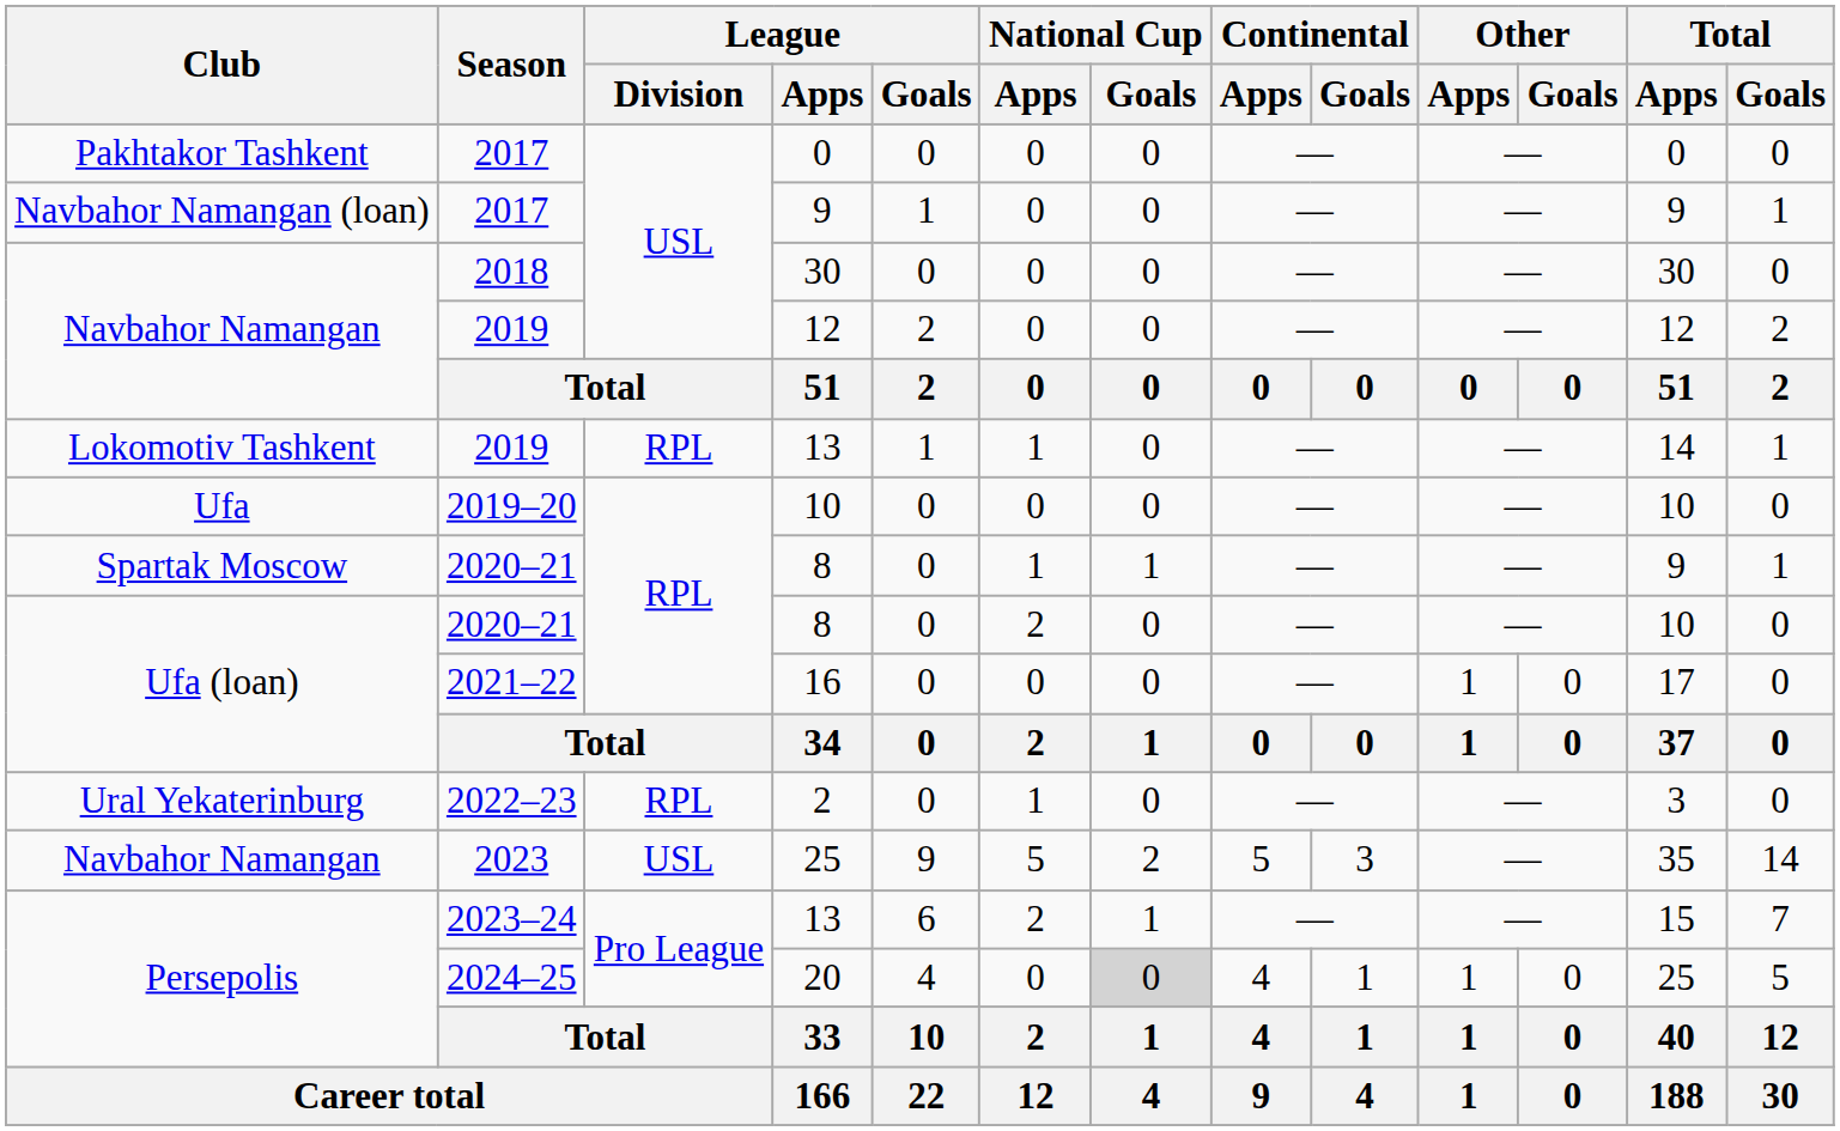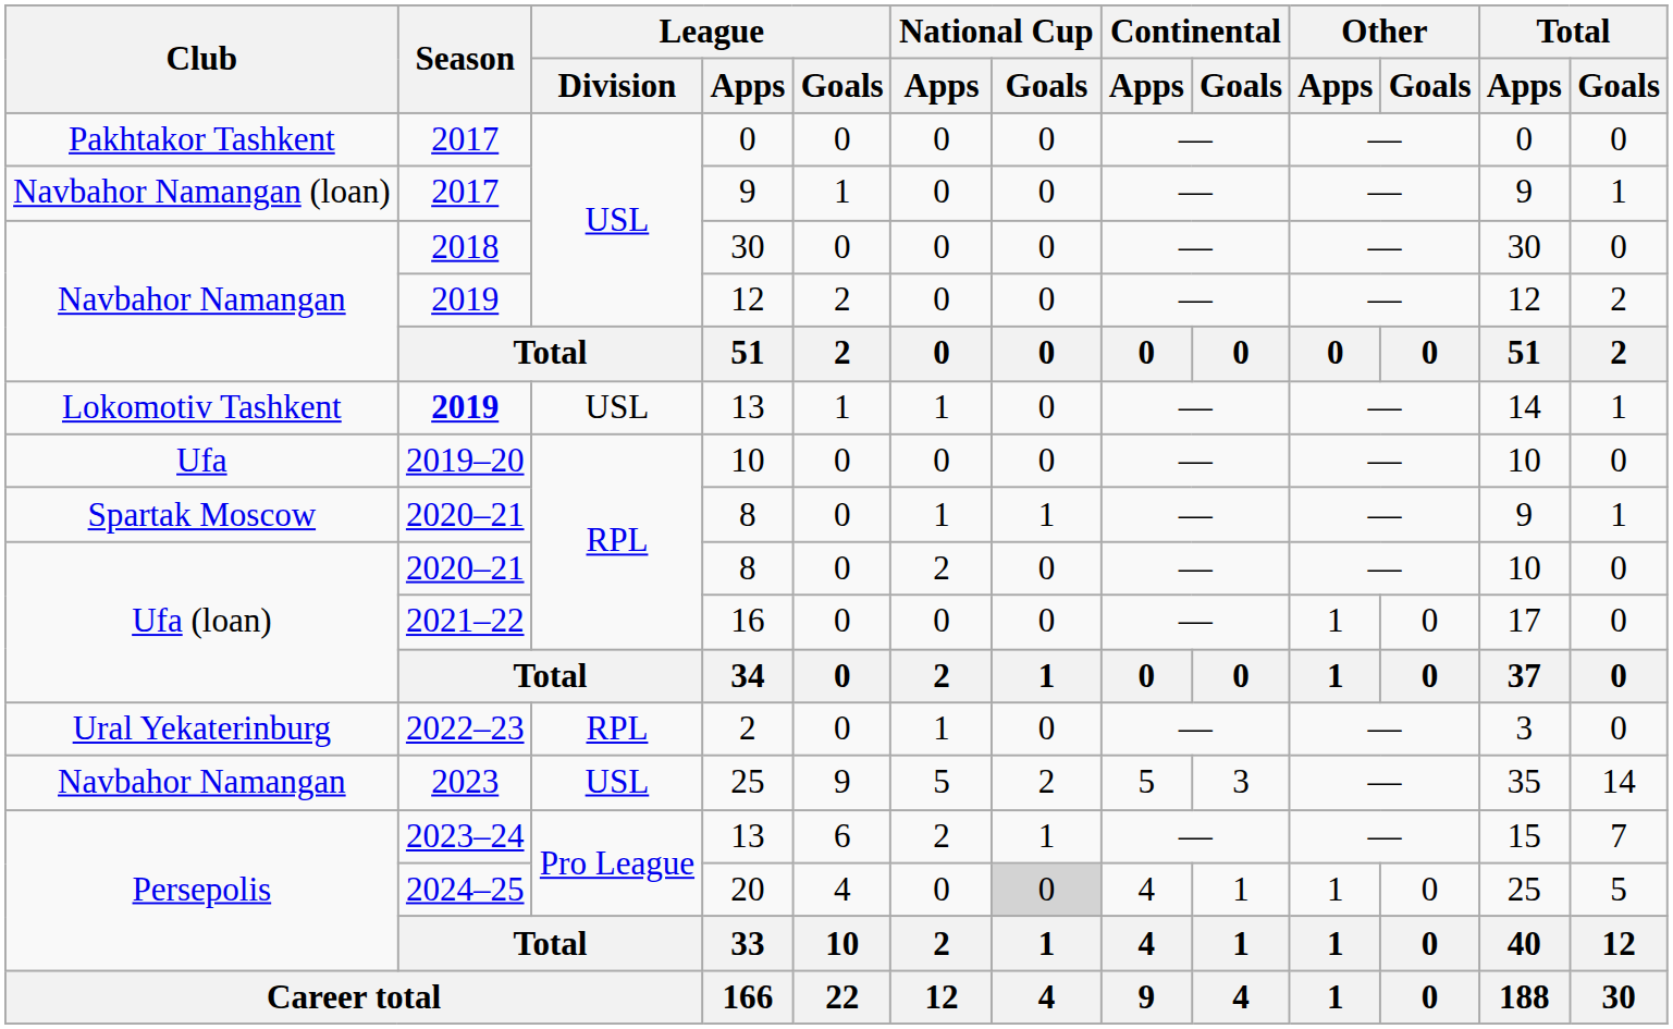 <table class="wikitable" style="text-align:center">
 <tr>
 <th rowspan="2">Club</th>
 <th rowspan="2">Season</th>
 <th colspan="3">League</th>
 <th colspan="2">National Cup</th>
 <th colspan="2">Continental</th>
 <th colspan="2">Other</th>
 <th colspan="2">Total</th>
 </tr>
 <tr>
 <th>Division</th>
 <th>Apps</th>
 <th>Goals</th>
 <th>Apps</th>
 <th>Goals</th>
 <th>Apps</th>
 <th>Goals</th>
 <th>Apps</th>
 <th>Goals</th>
 <th>Apps</th>
 <th>Goals</th>
 </tr>
 <tr>
 <td><a href='#'>Pakhtakor Tashkent</a></td>
 <td><a href='#'>2017</a></td>
 <td rowspan="4"><a href='#'>USL</a></td>
 <td>0</td>
 <td>0</td>
 <td>0</td>
 <td>0</td>
 <td colspan="2">—</td>
 <td colspan="2">—</td>
 <td>0</td>
 <td>0</td>
 </tr>
 <tr>
 <td><a href='#'>Navbahor Namangan</a> (loan)</td>
 <td><a href='#'>2017</a></td>
 <td>9</td>
 <td>1</td>
 <td>0</td>
 <td>0</td>
 <td colspan="2">—</td>
 <td colspan="2">—</td>
 <td>9</td>
 <td>1</td>
 </tr>
 <tr>
 <td rowspan="3"><a href='#'>Navbahor Namangan</a></td>
 <td><a href='#'>2018</a></td>
 <td>30</td>
 <td>0</td>
 <td>0</td>
 <td>0</td>
 <td colspan="2">—</td>
 <td colspan="2">—</td>
 <td>30</td>
 <td>0</td>
 </tr>
 <tr>
 <td><a href='#'>2019</a></td>
 <td>12</td>
 <td>2</td>
 <td>0</td>
 <td>0</td>
 <td colspan="2">—</td>
 <td colspan="2">—</td>
 <td>12</td>
 <td>2</td>
 </tr>
 <tr>
 <th colspan="2">Total</th>
 <th>51</th>
 <th>2</th>
 <th>0</th>
 <th>0</th>
 <th>0</th>
 <th>0</th>
 <th>0</th>
 <th>0</th>
 <th>51</th>
 <th>2</th>
 </tr>
 <tr>
 <td><a href='#'>Lokomotiv Tashkent</a></td>
-<td><a href='#'>2019</a></td>
-<td><a href='#'>RPL</a></td>
+<td><strong><a href='#'>2019</a></strong></td>
+<td>USL</td>
 <td>13</td>
 <td>1</td>
 <td>1</td>
 <td>0</td>
 <td colspan="2">—</td>
 <td colspan="2">—</td>
 <td>14</td>
 <td>1</td>
 </tr>
 <tr>
 <td><a href='#'>Ufa</a></td>
 <td><a href='#'>2019–20</a></td>
 <td rowspan="4"><a href='#'>RPL</a></td>
 <td>10</td>
 <td>0</td>
 <td>0</td>
 <td>0</td>
 <td colspan="2">—</td>
 <td colspan="2">—</td>
 <td>10</td>
 <td>0</td>
 </tr>
 <tr>
 <td><a href='#'>Spartak Moscow</a></td>
 <td><a href='#'>2020–21</a></td>
 <td>8</td>
 <td>0</td>
 <td>1</td>
 <td>1</td>
 <td colspan="2">—</td>
 <td colspan="2">—</td>
 <td>9</td>
 <td>1</td>
 </tr>
 <tr>
 <td rowspan="3"><a href='#'>Ufa</a> (loan)</td>
 <td><a href='#'>2020–21</a></td>
 <td>8</td>
 <td>0</td>
 <td>2</td>
 <td>0</td>
 <td colspan="2">—</td>
 <td colspan="2">—</td>
 <td>10</td>
 <td>0</td>
 </tr>
 <tr>
 <td><a href='#'>2021–22</a></td>
 <td>16</td>
 <td>0</td>
 <td>0</td>
 <td>0</td>
 <td colspan="2">—</td>
 <td>1</td>
 <td>0</td>
 <td>17</td>
 <td>0</td>
 </tr>
 <tr>
 <th colspan="2">Total</th>
 <th>34</th>
 <th>0</th>
 <th>2</th>
 <th>1</th>
 <th>0</th>
 <th>0</th>
 <th>1</th>
 <th>0</th>
 <th>37</th>
 <th>0</th>
 </tr>
 <tr>
 <td><a href='#'>Ural Yekaterinburg</a></td>
 <td><a href='#'>2022–23</a></td>
 <td><a href='#'>RPL</a></td>
 <td>2</td>
 <td>0</td>
 <td>1</td>
 <td>0</td>
 <td colspan="2">—</td>
 <td colspan="2">—</td>
 <td>3</td>
 <td>0</td>
 </tr>
 <tr>
 <td><a href='#'>Navbahor Namangan</a></td>
 <td><a href='#'>2023</a></td>
 <td><a href='#'>USL</a></td>
 <td>25</td>
 <td>9</td>
 <td>5</td>
 <td>2</td>
 <td>5</td>
 <td>3</td>
 <td colspan="2">—</td>
 <td>35</td>
 <td>14</td>
 </tr>
 <tr>
 <td rowspan="3"><a href='#'>Persepolis</a></td>
 <td><a href='#'>2023–24</a></td>
 <td rowspan="2"><a href='#'>Pro League</a></td>
 <td>13</td>
 <td>6</td>
 <td>2</td>
 <td>1</td>
 <td colspan="2">—</td>
 <td colspan="2">—</td>
 <td>15</td>
 <td>7</td>
 </tr>
 <tr>
 <td><a href='#'>2024–25</a></td>
 <td>20</td>
 <td>4</td>
 <td>0</td>
 <td style="background: lightgrey;">0</td>
 <td>4</td>
 <td>1</td>
 <td>1</td>
 <td>0</td>
 <td>25</td>
 <td>5</td>
 </tr>
 <tr>
 <th colspan="2">Total</th>
 <th>33</th>
 <th>10</th>
 <th>2</th>
 <th>1</th>
 <th>4</th>
 <th>1</th>
 <th>1</th>
 <th>0</th>
 <th>40</th>
 <th>12</th>
 </tr>
 <tr>
 <th colspan="3">Career total</th>
 <th>166</th>
 <th>22</th>
 <th>12</th>
 <th>4</th>
 <th>9</th>
 <th>4</th>
 <th>1</th>
 <th>0</th>
 <th>188</th>
 <th>30</th>
 </tr>
 </table>
